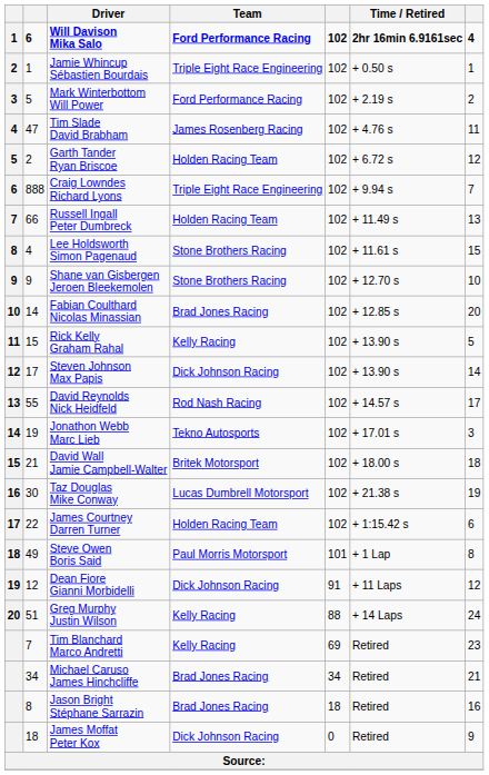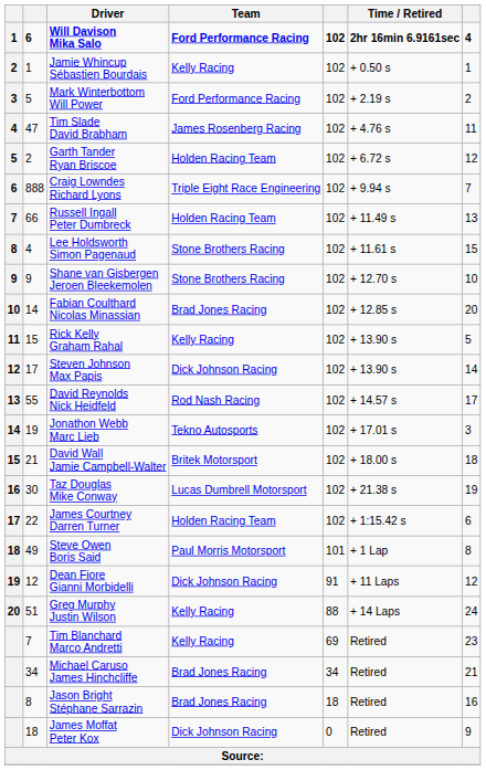 <table class="wikitable" style="font-size: 85%;">
 <tr>
 <th scope="col"></th>
 <th scope="col"></th>
 <th scope="col">Driver</th>
 <th scope="col">Team</th>
 <th scope="col"></th>
 <th scope="col">Time / Retired</th>
 <th scope="col"></th>
 </tr>
 <tr>
 <th scope="row"><strong>1</strong></th>
 <td><strong>6</strong></td>
 <td><strong> <a href='#'>Will Davison</a><br> <a href='#'>Mika Salo</a></strong></td>
 <td><strong><a href='#'>Ford Performance Racing</a></strong></td>
 <td><strong>102</strong></td>
 <td><strong>2hr 16min 6.9161sec</strong></td>
 <td><strong>4</strong></td>
 </tr>
 <tr>
 <th scope="row">2</th>
 <td>1</td>
 <td> <a href='#'>Jamie Whincup</a><br> <a href='#'>Sébastien Bourdais</a></td>
-<td><a href='#'>Triple Eight Race Engineering</a></td>
+<td><a href='#'>Kelly Racing</a></td>
 <td>102</td>
 <td>+ 0.50 s</td>
 <td>1</td>
 </tr>
 <tr>
 <th scope="row">3</th>
 <td>5</td>
 <td> <a href='#'>Mark Winterbottom</a><br> <a href='#'>Will Power</a></td>
 <td><a href='#'>Ford Performance Racing</a></td>
 <td>102</td>
 <td>+ 2.19 s</td>
 <td>2</td>
 </tr>
 <tr>
 <th scope="row">4</th>
 <td>47</td>
 <td> <a href='#'>Tim Slade</a><br> <a href='#'>David Brabham</a></td>
 <td><a href='#'>James Rosenberg Racing</a></td>
 <td>102</td>
 <td>+ 4.76 s</td>
 <td>11</td>
 </tr>
 <tr>
 <th scope="row">5</th>
 <td>2</td>
 <td> <a href='#'>Garth Tander</a><br> <a href='#'>Ryan Briscoe</a></td>
 <td><a href='#'>Holden Racing Team</a></td>
 <td>102</td>
 <td>+ 6.72 s</td>
 <td>12</td>
 </tr>
 <tr>
 <th scope="row">6</th>
 <td>888</td>
 <td> <a href='#'>Craig Lowndes</a><br> <a href='#'>Richard Lyons</a></td>
 <td><a href='#'>Triple Eight Race Engineering</a></td>
 <td>102</td>
 <td>+ 9.94 s</td>
 <td>7</td>
 </tr>
 <tr>
 <th scope="row">7</th>
 <td>66</td>
 <td> <a href='#'>Russell Ingall</a><br> <a href='#'>Peter Dumbreck</a></td>
 <td><a href='#'>Holden Racing Team</a></td>
 <td>102</td>
 <td>+ 11.49 s</td>
 <td>13</td>
 </tr>
 <tr>
 <th scope="row">8</th>
 <td>4</td>
 <td> <a href='#'>Lee Holdsworth</a><br> <a href='#'>Simon Pagenaud</a></td>
 <td><a href='#'>Stone Brothers Racing</a></td>
 <td>102</td>
 <td>+ 11.61 s</td>
 <td>15</td>
 </tr>
 <tr>
 <th scope="row">9</th>
 <td>9</td>
 <td> <a href='#'>Shane van Gisbergen</a><br> <a href='#'>Jeroen Bleekemolen</a></td>
 <td><a href='#'>Stone Brothers Racing</a></td>
 <td>102</td>
 <td>+ 12.70 s</td>
 <td>10</td>
 </tr>
 <tr>
 <th scope="row">10</th>
 <td>14</td>
 <td> <a href='#'>Fabian Coulthard</a><br> <a href='#'>Nicolas Minassian</a></td>
 <td><a href='#'>Brad Jones Racing</a></td>
 <td>102</td>
 <td>+ 12.85 s</td>
 <td>20</td>
 </tr>
 <tr>
 <th scope="row">11</th>
 <td>15</td>
 <td> <a href='#'>Rick Kelly</a><br> <a href='#'>Graham Rahal</a></td>
 <td><a href='#'>Kelly Racing</a></td>
 <td>102</td>
 <td>+ 13.90 s</td>
 <td>5</td>
 </tr>
 <tr>
 <th scope="row">12</th>
 <td>17</td>
 <td> <a href='#'>Steven Johnson</a><br> <a href='#'>Max Papis</a></td>
 <td><a href='#'>Dick Johnson Racing</a></td>
 <td>102</td>
 <td>+ 13.90 s</td>
 <td>14</td>
 </tr>
 <tr>
 <th scope="row">13</th>
 <td>55</td>
 <td> <a href='#'>David Reynolds</a><br> <a href='#'>Nick Heidfeld</a></td>
 <td><a href='#'>Rod Nash Racing</a></td>
 <td>102</td>
 <td>+ 14.57 s</td>
 <td>17</td>
 </tr>
 <tr>
 <th scope="row">14</th>
 <td>19</td>
 <td> <a href='#'>Jonathon Webb</a><br> <a href='#'>Marc Lieb</a></td>
 <td><a href='#'>Tekno Autosports</a></td>
 <td>102</td>
 <td>+ 17.01 s</td>
 <td>3</td>
 </tr>
 <tr>
 <th scope="row">15</th>
 <td>21</td>
 <td> <a href='#'>David Wall</a><br> <a href='#'>Jamie Campbell-Walter</a></td>
 <td><a href='#'>Britek Motorsport</a></td>
 <td>102</td>
 <td>+ 18.00 s</td>
 <td>18</td>
 </tr>
 <tr>
 <th scope="row">16</th>
 <td>30</td>
 <td> <a href='#'>Taz Douglas</a><br> <a href='#'>Mike Conway</a></td>
 <td><a href='#'>Lucas Dumbrell Motorsport</a></td>
 <td>102</td>
 <td>+ 21.38 s</td>
 <td>19</td>
 </tr>
 <tr>
 <th scope="row">17</th>
 <td>22</td>
 <td> <a href='#'>James Courtney</a><br> <a href='#'>Darren Turner</a></td>
 <td><a href='#'>Holden Racing Team</a></td>
 <td>102</td>
 <td>+ 1:15.42 s</td>
 <td>6</td>
 </tr>
 <tr>
 <th scope="row">18</th>
 <td>49</td>
 <td> <a href='#'>Steve Owen</a><br> <a href='#'>Boris Said</a></td>
 <td><a href='#'>Paul Morris Motorsport</a></td>
 <td>101</td>
 <td>+ 1 Lap</td>
 <td>8</td>
 </tr>
 <tr>
 <th scope="row">19</th>
 <td>12</td>
 <td> <a href='#'>Dean Fiore</a><br> <a href='#'>Gianni Morbidelli</a></td>
 <td><a href='#'>Dick Johnson Racing</a></td>
 <td>91</td>
 <td>+ 11 Laps</td>
 <td>12</td>
 </tr>
 <tr>
 <th scope="row">20</th>
 <td>51</td>
 <td> <a href='#'>Greg Murphy</a><br> <a href='#'>Justin Wilson</a></td>
 <td><a href='#'>Kelly Racing</a></td>
 <td>88</td>
 <td>+ 14 Laps</td>
 <td>24</td>
 </tr>
 <tr>
 <th scope="row"></th>
 <td>7</td>
 <td> <a href='#'>Tim Blanchard</a><br> <a href='#'>Marco Andretti</a></td>
 <td><a href='#'>Kelly Racing</a></td>
 <td>69</td>
 <td>Retired</td>
 <td>23</td>
 </tr>
 <tr>
 <th scope="row"></th>
 <td>34</td>
 <td> <a href='#'>Michael Caruso</a><br> <a href='#'>James Hinchcliffe</a></td>
 <td><a href='#'>Brad Jones Racing</a></td>
 <td>34</td>
 <td>Retired</td>
 <td>21</td>
 </tr>
 <tr>
 <th scope="row"></th>
 <td>8</td>
 <td> <a href='#'>Jason Bright</a><br> <a href='#'>Stéphane Sarrazin</a></td>
 <td><a href='#'>Brad Jones Racing</a></td>
 <td>18</td>
 <td>Retired</td>
 <td>16</td>
 </tr>
 <tr>
 <th scope="row"></th>
 <td>18</td>
 <td> <a href='#'>James Moffat</a><br> <a href='#'>Peter Kox</a></td>
 <td><a href='#'>Dick Johnson Racing</a></td>
 <td>0</td>
 <td>Retired</td>
 <td>9</td>
 </tr>
 <tr>
 <th colspan="7">Source:</th>
 </tr>
 <tr>
 </tr>
 </table>
